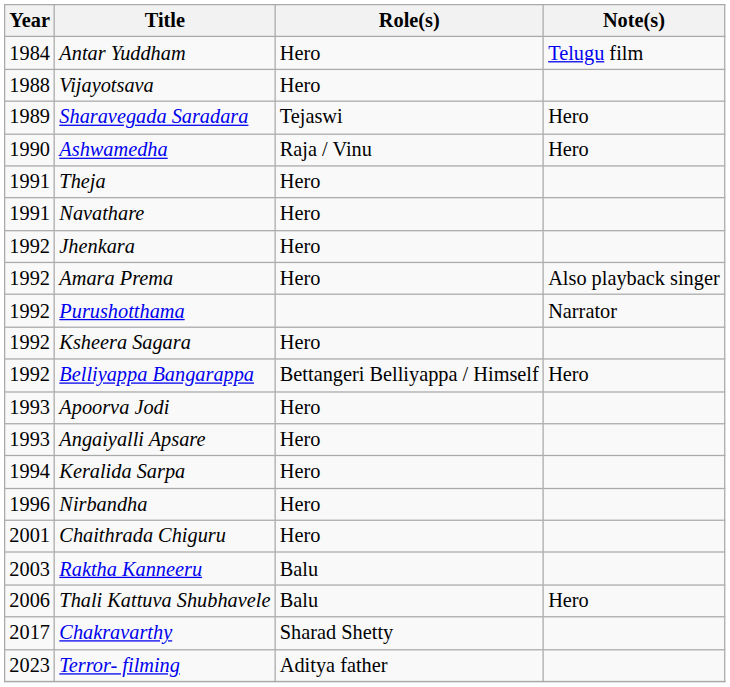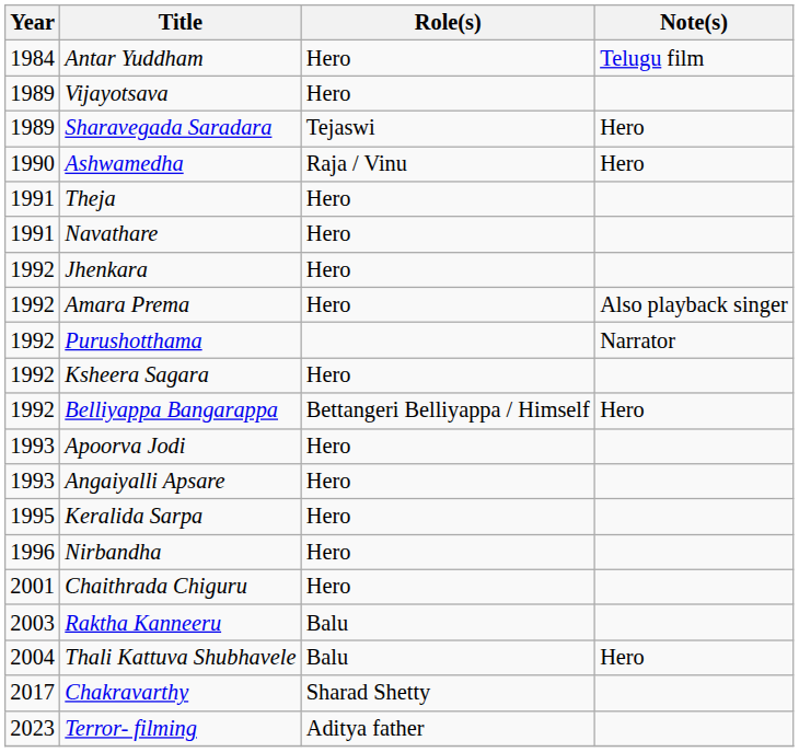 <table class="wikitable sortable">
 <tr>
 <th>Year</th>
 <th>Title</th>
 <th>Role(s)</th>
 <th>Note(s)</th>
 </tr>
 <tr>
 <td>1984</td>
 <td><em>Antar Yuddham</em></td>
 <td>Hero</td>
 <td><a href='#'>Telugu</a> film</td>
 </tr>
 <tr>
-<td>1988</td>
+<td>1989</td>
 <td><em>Vijayotsava</em></td>
 <td>Hero</td>
 <td></td>
 </tr>
 <tr>
 <td>1989</td>
 <td><em><a href='#'>Sharavegada Saradara</a></em></td>
 <td>Tejaswi</td>
 <td>Hero</td>
 </tr>
 <tr>
 <td>1990</td>
 <td><em><a href='#'>Ashwamedha</a></em></td>
 <td>Raja / Vinu</td>
 <td>Hero</td>
 </tr>
 <tr>
 <td>1991</td>
 <td><em>Theja</em></td>
 <td>Hero</td>
 <td></td>
 </tr>
 <tr>
 <td>1991</td>
 <td><em>Navathare</em></td>
 <td>Hero</td>
 <td></td>
 </tr>
 <tr>
 <td>1992</td>
 <td><em>Jhenkara</em></td>
 <td>Hero</td>
 <td></td>
 </tr>
 <tr>
 <td>1992</td>
 <td><em>Amara Prema</em></td>
 <td>Hero</td>
 <td>Also playback singer</td>
 </tr>
 <tr>
 <td>1992</td>
 <td><em><a href='#'>Purushotthama</a></em></td>
 <td></td>
 <td>Narrator</td>
 </tr>
 <tr>
 <td>1992</td>
 <td><em>Ksheera Sagara</em></td>
 <td>Hero</td>
 <td></td>
 </tr>
 <tr>
 <td>1992</td>
 <td><em><a href='#'>Belliyappa Bangarappa</a></em></td>
 <td>Bettangeri Belliyappa / Himself</td>
 <td>Hero</td>
 </tr>
 <tr>
 <td>1993</td>
 <td><em>Apoorva Jodi</em></td>
 <td>Hero</td>
 <td></td>
 </tr>
 <tr>
 <td>1993</td>
 <td><em>Angaiyalli Apsare</em></td>
 <td>Hero</td>
 <td></td>
 </tr>
 <tr>
-<td>1994</td>
+<td>1995</td>
 <td><em>Keralida Sarpa</em></td>
 <td>Hero</td>
 <td></td>
 </tr>
 <tr>
 <td>1996</td>
 <td><em>Nirbandha</em></td>
 <td>Hero</td>
 <td></td>
 </tr>
 <tr>
 <td>2001</td>
 <td><em>Chaithrada Chiguru</em></td>
 <td>Hero</td>
 <td></td>
 </tr>
 <tr>
 <td>2003</td>
 <td><em><a href='#'>Raktha Kanneeru</a></em></td>
 <td>Balu</td>
 <td></td>
 </tr>
 <tr>
-<td>2006</td>
+<td>2004</td>
 <td><em>Thali Kattuva Shubhavele</em></td>
 <td>Balu</td>
 <td>Hero</td>
 </tr>
 <tr>
 <td>2017</td>
 <td><em><a href='#'>Chakravarthy</a></em></td>
 <td>Sharad Shetty</td>
 <td></td>
 </tr>
 <tr>
 <td>2023</td>
 <td><em><a href='#'>Terror- filming</a></em></td>
 <td>Aditya father</td>
 <td></td>
 </tr>
 <tr>
 </tr>
 </table>
